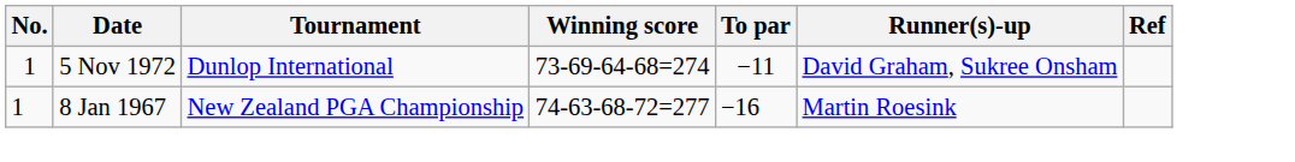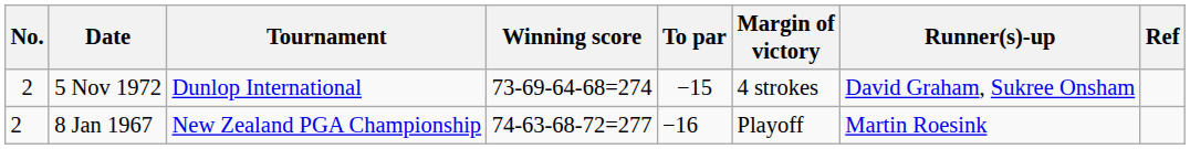 <table class="wikitable" style="font-size:95%;">
 <tr>
 <th>No.</th>
 <th>Date</th>
 <th>Tournament</th>
 <th>Winning score</th>
 <th>To par</th>
+<th>Margin of<br>victory</th>
 <th>Runner(s)-up</th>
 <th>Ref</th>
 </tr>
 <tr>
-<td align="center">1</td>
+<td align="center">2</td>
 <td align="right">5 Nov 1972</td>
 <td><a href='#'>Dunlop International</a></td>
 <td>73-69-64-68=274</td>
-<td align="center">−11</td>
+<td align="center">−15</td>
+<td>4 strokes</td>
 <td> <a href='#'>David Graham</a>,  <a href='#'>Sukree Onsham</a></td>
 <td></td>
 </tr>
 <tr>
-<td>1</td>
+<td>2</td>
 <td>8 Jan 1967</td>
 <td><a href='#'>New Zealand PGA Championship</a></td>
 <td>74-63-68-72=277</td>
 <td>−16</td>
+<td>Playoff</td>
 <td> <a href='#'>Martin Roesink</a></td>
 <td></td>
 </tr>
 </table>
